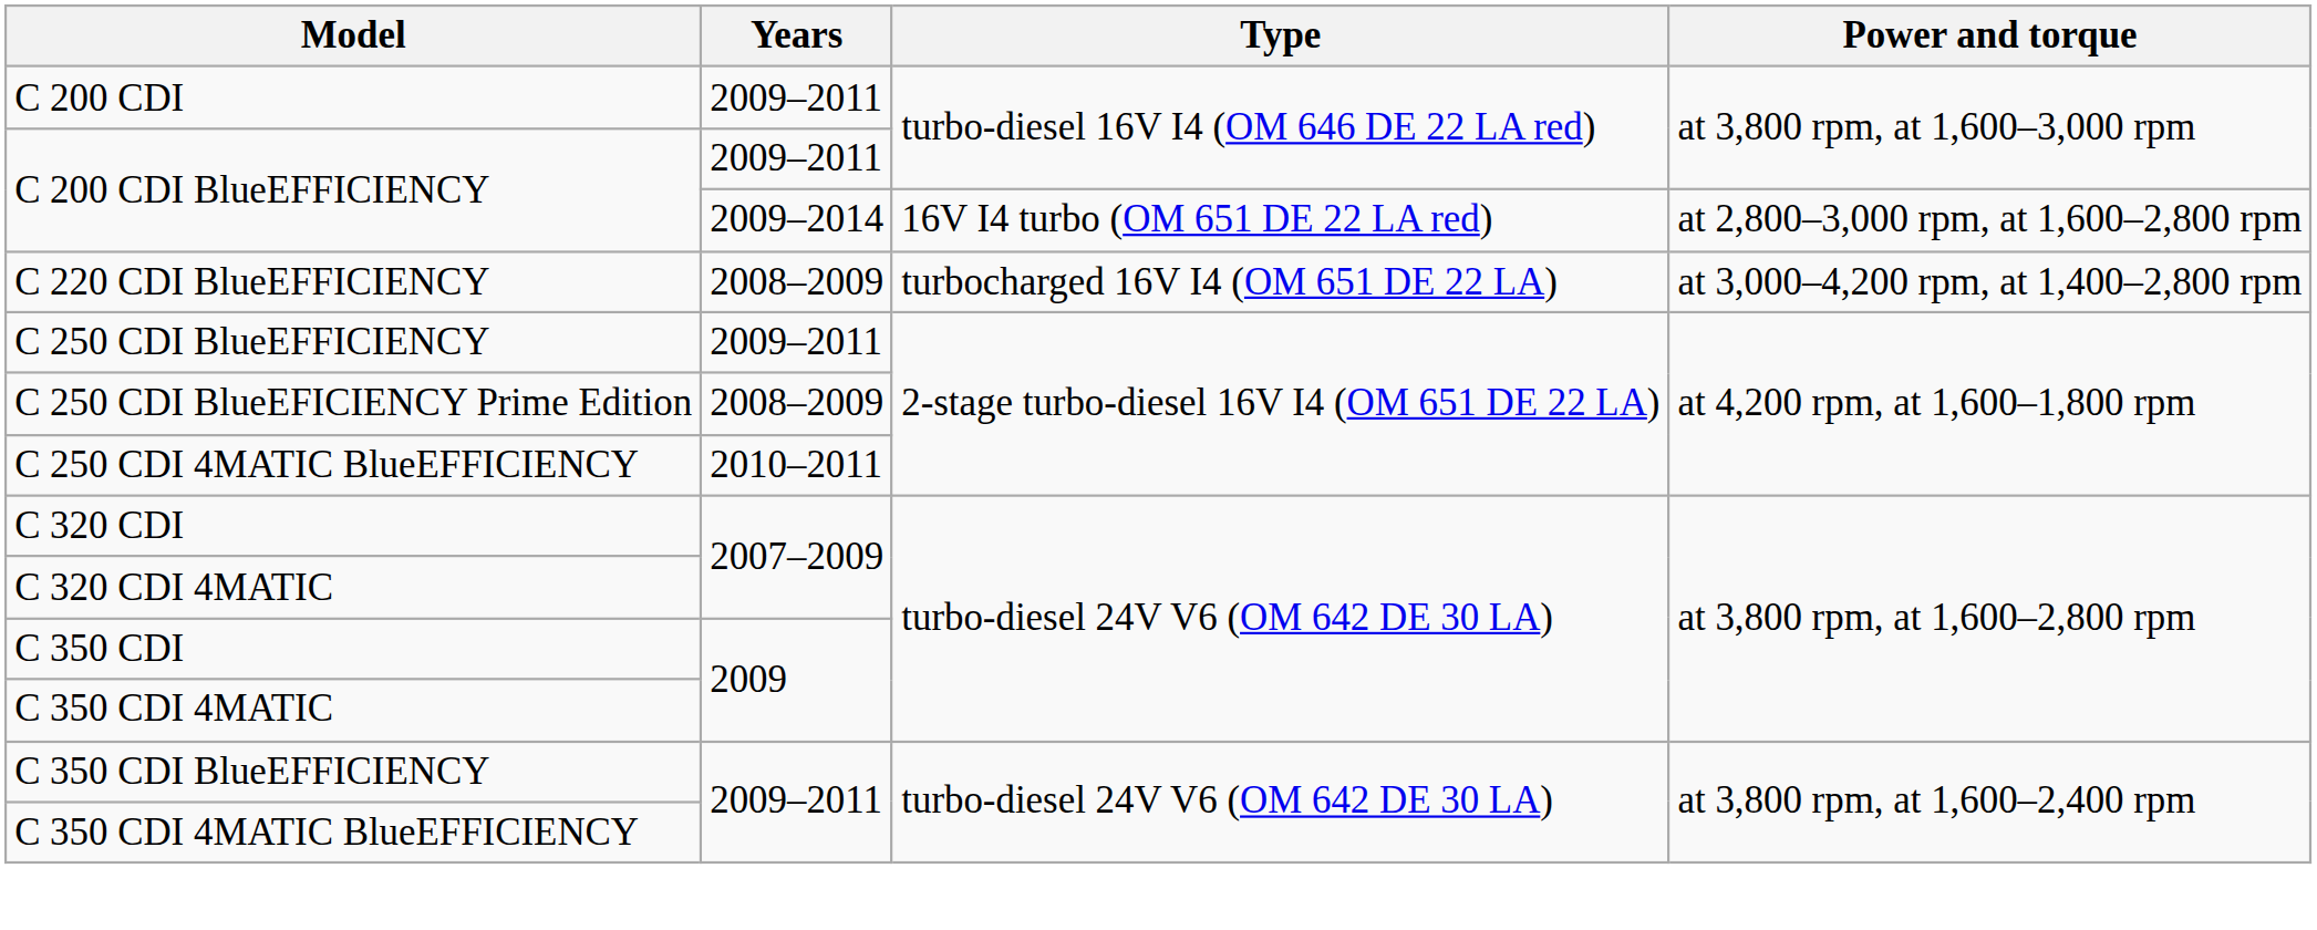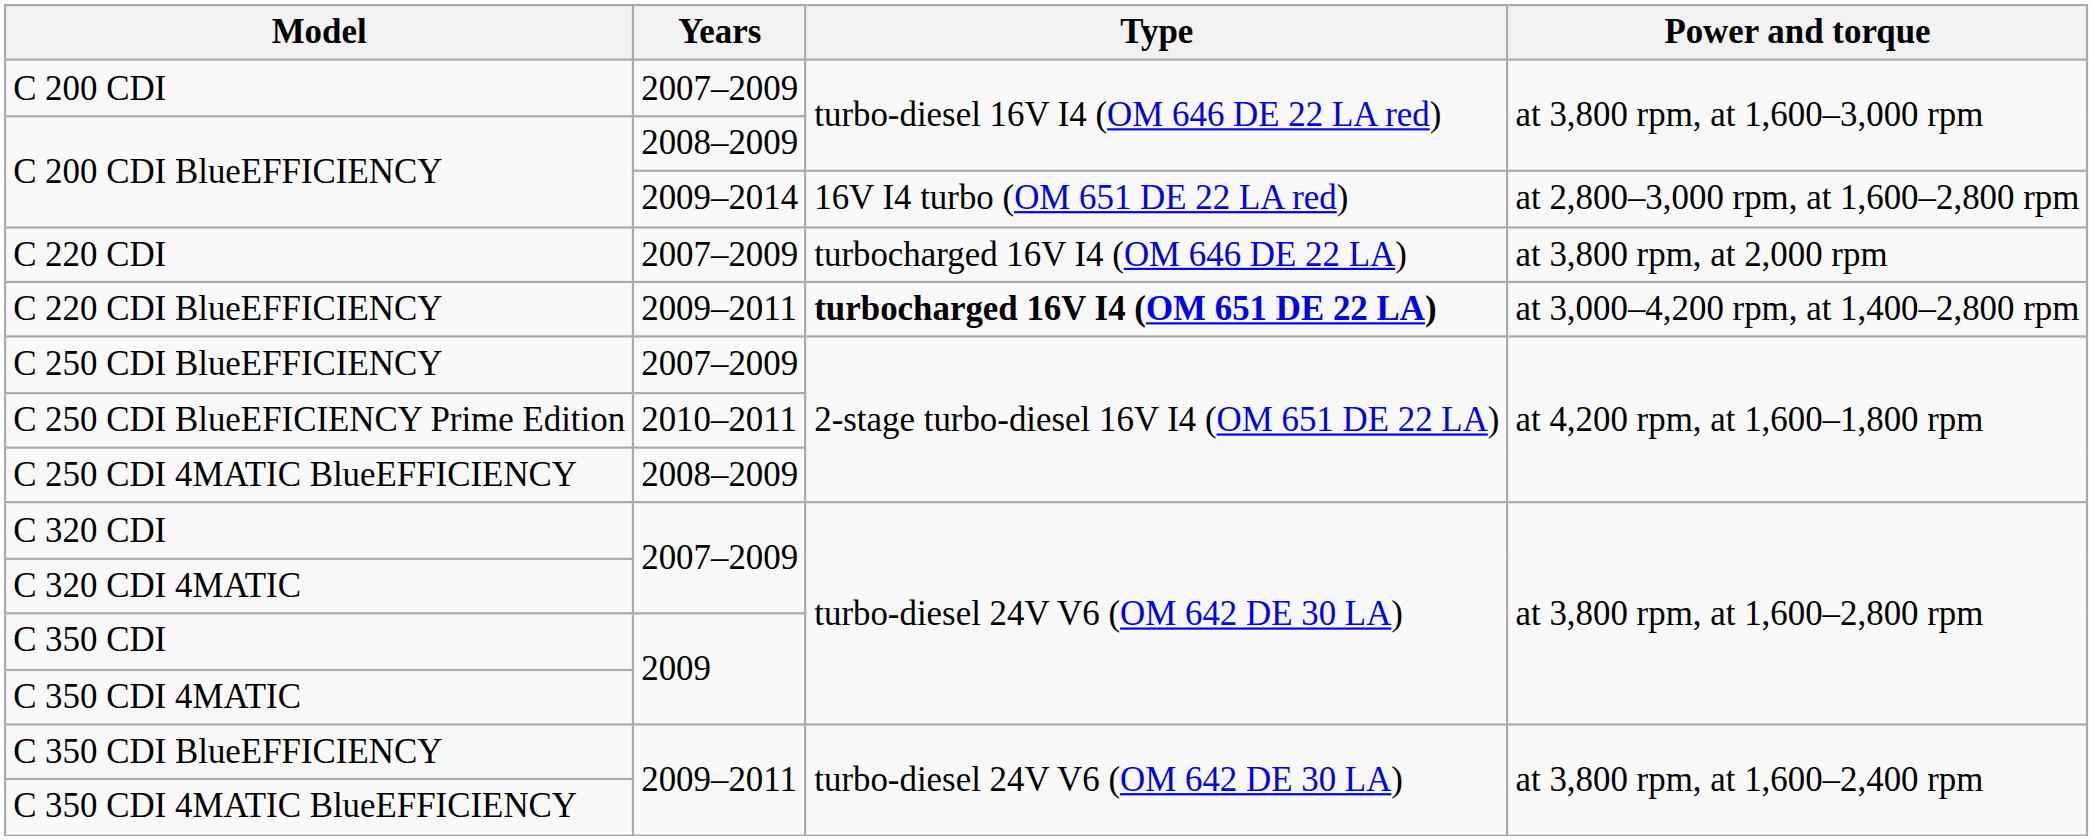 <table class="wikitable">
 <tr>
 <th>Model</th>
 <th>Years</th>
 <th>Type</th>
 <th>Power and torque</th>
 </tr>
 <tr>
 <td>C 200 CDI</td>
-<td>2009–2011</td>
+<td>2007–2009</td>
 <td rowspan="2"> turbo-diesel 16V I4 (<a href='#'>OM 646 DE 22 LA red</a>)</td>
 <td rowspan="2"> at 3,800 rpm,  at 1,600–3,000 rpm</td>
 </tr>
 <tr>
 <td rowspan="2">C 200 CDI BlueEFFICIENCY</td>
-<td>2009–2011</td>
+<td>2008–2009</td>
 </tr>
 <tr>
 <td>2009–2014</td>
 <td> 16V I4 turbo (<a href='#'>OM 651 DE 22 LA red</a>)</td>
 <td> at 2,800–3,000 rpm,  at 1,600–2,800 rpm</td>
 </tr>
 <tr>
+<td>C 220 CDI</td>
+<td>2007–2009</td>
+<td> turbocharged 16V I4 (<a href='#'>OM 646 DE 22 LA</a>)</td>
+<td> at 3,800 rpm,  at 2,000 rpm</td>
+</tr>
+<tr>
 <td>C 220 CDI BlueEFFICIENCY</td>
-<td>2008–2009</td>
-<td> turbocharged 16V I4 (<a href='#'>OM 651 DE 22 LA</a>)</td>
+<td>2009–2011</td>
+<td><strong> turbocharged 16V I4 (<a href='#'>OM 651 DE 22 LA</a>)</strong></td>
 <td> at 3,000–4,200 rpm,  at 1,400–2,800 rpm</td>
 </tr>
 <tr>
 <td>C 250 CDI BlueEFFICIENCY</td>
-<td>2009–2011</td>
+<td>2007–2009</td>
 <td rowspan="3"> 2-stage turbo-diesel 16V I4  (<a href='#'>OM 651 DE 22 LA</a>)</td>
 <td rowspan="3"> at 4,200 rpm,  at 1,600–1,800 rpm</td>
 </tr>
 <tr>
 <td>C 250 CDI BlueEFICIENCY Prime Edition</td>
-<td>2008–2009</td>
+<td>2010–2011</td>
 </tr>
 <tr>
 <td>C 250 CDI 4MATIC BlueEFFICIENCY</td>
-<td>2010–2011</td>
+<td>2008–2009</td>
 </tr>
 <tr>
 <td>C 320 CDI</td>
 <td rowspan="2">2007–2009</td>
 <td rowspan="4"> turbo-diesel 24V V6 (<a href='#'>OM 642 DE 30 LA</a>)</td>
 <td rowspan="4"> at 3,800 rpm,  at 1,600–2,800 rpm</td>
 </tr>
 <tr>
 <td>C 320 CDI 4MATIC</td>
 </tr>
 <tr>
 <td>C 350 CDI</td>
 <td rowspan="2">2009</td>
 </tr>
 <tr>
 <td>C 350 CDI 4MATIC</td>
 </tr>
 <tr>
 <td>C 350 CDI BlueEFFICIENCY</td>
 <td rowspan="2">2009–2011</td>
 <td rowspan="2"> turbo-diesel 24V V6 (<a href='#'>OM 642 DE 30 LA</a>)</td>
 <td rowspan="2"> at 3,800 rpm,  at 1,600–2,400 rpm</td>
 </tr>
 <tr>
 <td>C 350 CDI 4MATIC BlueEFFICIENCY</td>
 </tr>
 </table>
